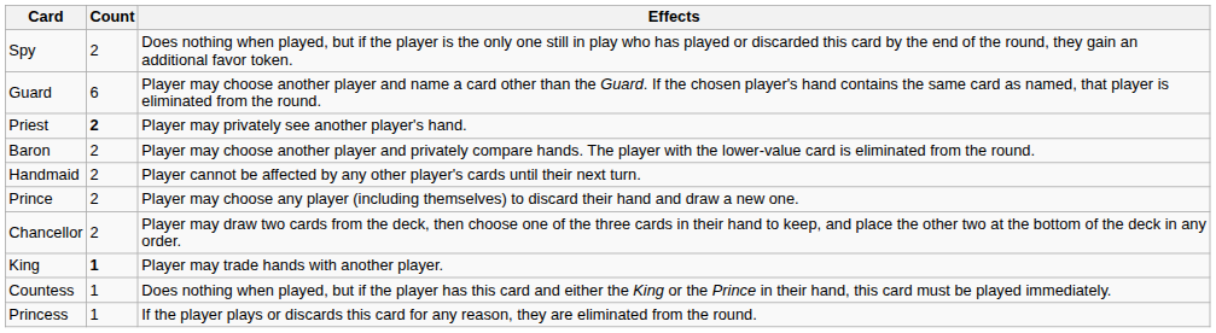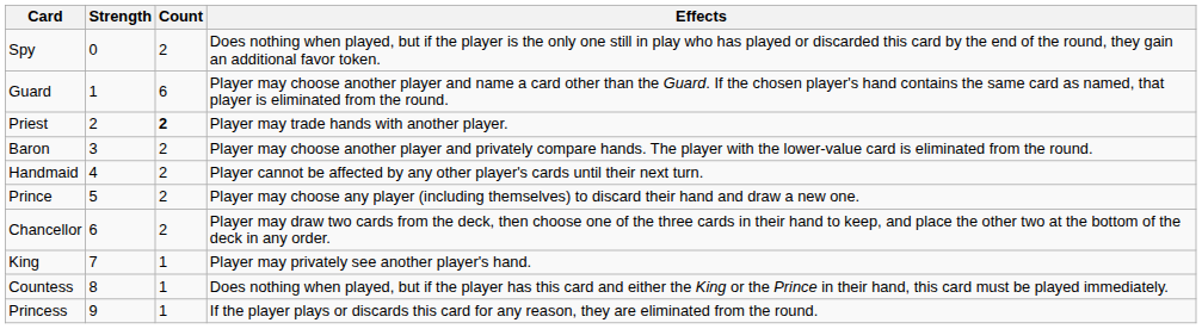 <table class="wikitable sortable">
 <tr>
 <th>Card</th>
+<th>Strength</th>
 <th>Count</th>
 <th class="unsortable">Effects</th>
 </tr>
 <tr>
 <td>Spy</td>
+<td>0</td>
 <td>2</td>
 <td>Does nothing when played, but if the player is the only one still in play who has played or discarded this card by the end of the round, they gain an additional favor token.</td>
 </tr>
 <tr>
 <td>Guard</td>
+<td>1</td>
 <td>6</td>
 <td>Player may choose another player and name a card other than the <em>Guard</em>. If the chosen player's hand contains the same card as named, that player is eliminated from the round.</td>
 </tr>
 <tr>
 <td>Priest</td>
+<td>2</td>
 <td><strong>2</strong></td>
-<td>Player may privately see another player's hand.</td>
+<td>Player may trade hands with another player.</td>
 </tr>
 <tr>
 <td>Baron</td>
+<td>3</td>
 <td>2</td>
 <td>Player may choose another player and privately compare hands. The player with the lower-value card is eliminated from the round.</td>
 </tr>
 <tr>
 <td>Handmaid</td>
+<td>4</td>
 <td>2</td>
 <td>Player cannot be affected by any other player's cards until their next turn.</td>
 </tr>
 <tr>
 <td>Prince</td>
+<td>5</td>
 <td>2</td>
 <td>Player may choose any player (including themselves) to discard their hand and draw a new one.</td>
 </tr>
 <tr>
 <td>Chancellor</td>
+<td>6</td>
 <td>2</td>
 <td>Player may draw two cards from the deck, then choose one of the three cards in their hand to keep, and place the other two at the bottom of the deck in any order.</td>
 </tr>
 <tr>
 <td>King</td>
-<td><strong>1</strong></td>
-<td>Player may trade hands with another player.</td>
+<td>7</td>
+<td>1</td>
+<td>Player may privately see another player's hand.</td>
 </tr>
 <tr>
 <td>Countess</td>
+<td>8</td>
 <td>1</td>
 <td>Does nothing when played, but if the player has this card and either the <em>King</em> or the <em>Prince</em> in their hand, this card must be played immediately.</td>
 </tr>
 <tr>
 <td>Princess</td>
+<td>9</td>
 <td>1</td>
 <td>If the player plays or discards this card for any reason, they are eliminated from the round.</td>
 </tr>
 </table>
